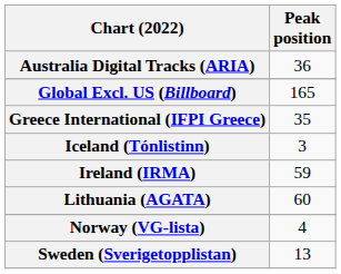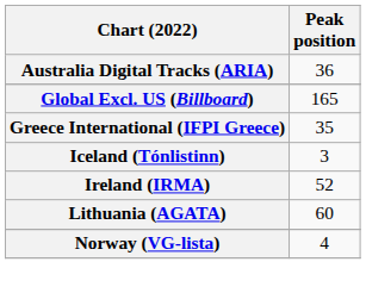 <table class="wikitable sortable plainrowheaders" style="text-align:center">
 <tr>
 <th scope="col">Chart (2022)</th>
 <th scope="col">Peak<br>position</th>
 </tr>
 <tr>
 <th scope="row">Australia Digital Tracks (<a href='#'>ARIA</a>)</th>
 <td>36</td>
 </tr>
 <tr>
 </tr>
 <tr>
 <th scope="row"><a href='#'>Global Excl. US</a> (<em><a href='#'>Billboard</a></em>)</th>
 <td>165</td>
 </tr>
 <tr>
 <th scope="row">Greece International (<a href='#'>IFPI Greece</a>)</th>
 <td>35</td>
 </tr>
 <tr>
 <th scope="row">Iceland (<a href='#'>Tónlistinn</a>)</th>
 <td>3</td>
 </tr>
 <tr>
 <th scope="row">Ireland (<a href='#'>IRMA</a>)</th>
-<td>59</td>
+<td>52</td>
 </tr>
 <tr>
 <th scope="row">Lithuania (<a href='#'>AGATA</a>)</th>
 <td>60</td>
 </tr>
 <tr>
 </tr>
 <tr>
 <th scope="row">Norway (<a href='#'>VG-lista</a>)</th>
 <td>4</td>
 </tr>
 <tr>
-<th scope="row">Sweden (<a href='#'>Sverigetopplistan</a>)</th>
-<td>13</td>
-</tr>
-<tr>
 </tr>
 </table>
